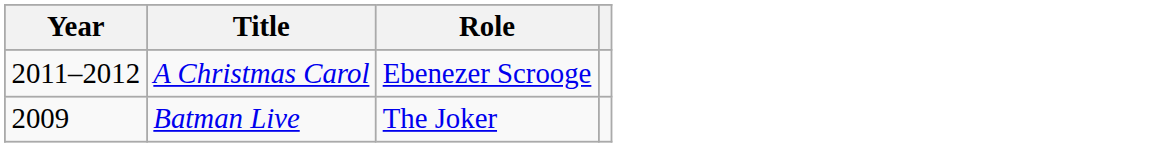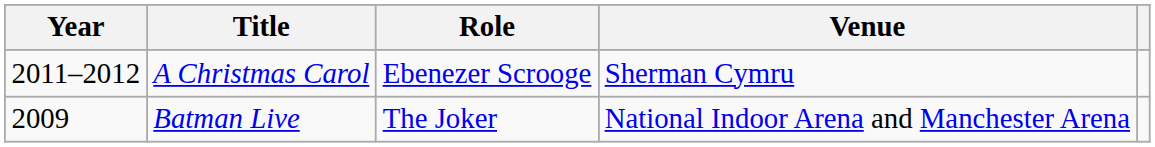 <table class="wikitable sortable">
 <tr>
 <th>Year</th>
 <th>Title</th>
 <th>Role</th>
+<th class="unsortable">Venue</th>
 <th class="unsortable"></th>
 </tr>
 <tr>
 <td>2011–2012</td>
 <td><em><a href='#'>A Christmas Carol</a></em></td>
 <td><a href='#'>Ebenezer Scrooge</a></td>
+<td><a href='#'>Sherman Cymru</a></td>
 <td align="center"></td>
 </tr>
 <tr>
 <td>2009</td>
 <td><em><a href='#'>Batman Live</a></em></td>
 <td><a href='#'>The Joker</a></td>
+<td><a href='#'>National Indoor Arena</a> and <a href='#'>Manchester Arena</a></td>
 <td align="center"></td>
 </tr>
 </table>
